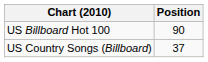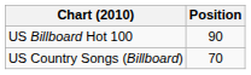 <table class="wikitable sortable">
 <tr>
 <th>Chart (2010)</th>
 <th>Position</th>
 </tr>
 <tr>
 <td>US <em>Billboard</em> Hot 100</td>
 <td align="center">90</td>
 </tr>
 <tr>
 <td>US Country Songs (<em>Billboard</em>)</td>
-<td align="center">37</td>
+<td align="center">70</td>
 </tr>
 </table>
